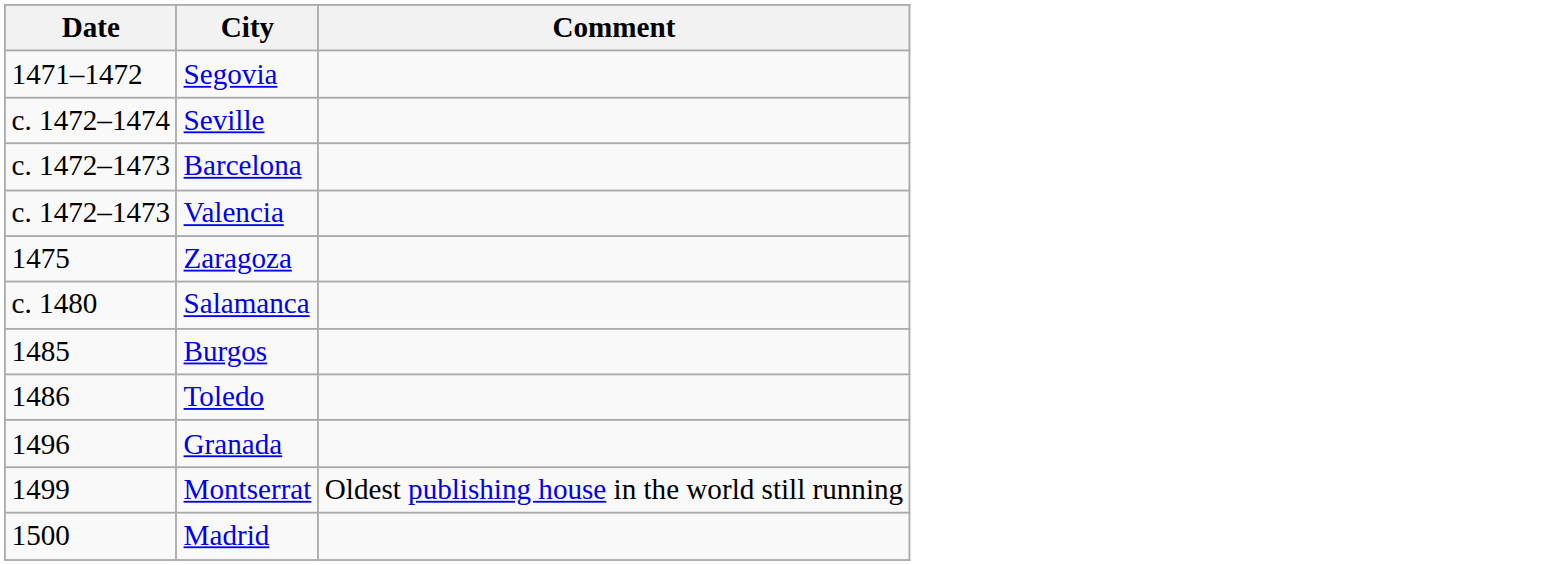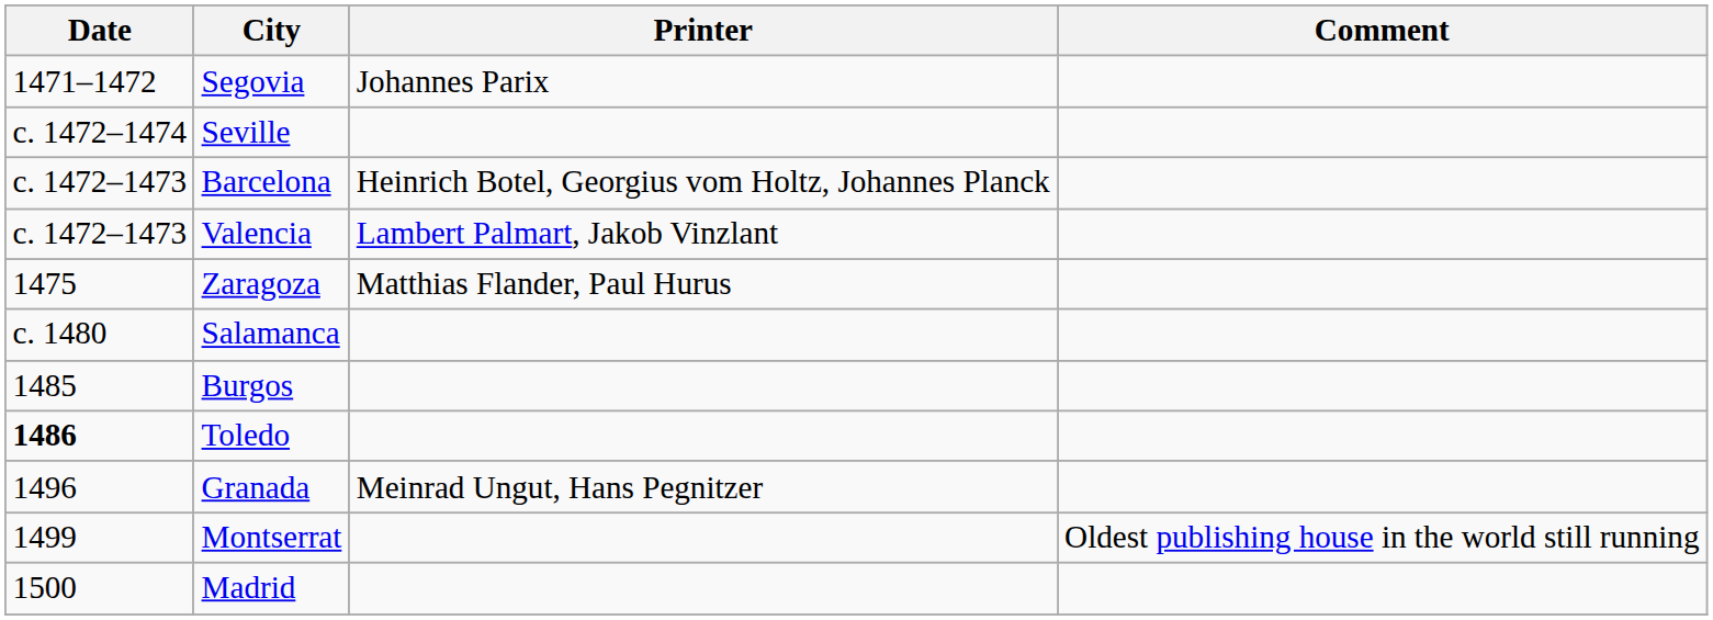 <table class="wikitable">
 <tr>
 <th>Date</th>
 <th>City</th>
+<th>Printer </th>
 <th>Comment</th>
 </tr>
 <tr>
 <td>1471–1472</td>
 <td><a href='#'>Segovia</a></td>
+<td>Johannes Parix</td>
 <td></td>
 </tr>
 <tr>
 <td>c. 1472–1474</td>
 <td><a href='#'>Seville</a></td>
 <td></td>
+<td></td>
 </tr>
 <tr>
 <td>c. 1472–1473</td>
 <td><a href='#'>Barcelona</a></td>
+<td>Heinrich Botel, Georgius vom Holtz, Johannes Planck</td>
 <td></td>
 </tr>
 <tr>
 <td>c. 1472–1473</td>
 <td><a href='#'>Valencia</a></td>
+<td><a href='#'>Lambert Palmart</a>, Jakob Vinzlant</td>
 <td></td>
 </tr>
 <tr>
 <td>1475</td>
 <td><a href='#'>Zaragoza</a></td>
+<td>Matthias Flander, Paul Hurus</td>
 <td></td>
 </tr>
 <tr>
 <td>c. 1480</td>
 <td><a href='#'>Salamanca</a></td>
 <td></td>
+<td></td>
 </tr>
 <tr>
 <td>1485</td>
 <td><a href='#'>Burgos</a></td>
 <td></td>
+<td></td>
 </tr>
 <tr>
-<td>1486</td>
+<td><strong>1486</strong></td>
 <td><a href='#'>Toledo</a></td>
+<td></td>
 <td></td>
 </tr>
 <tr>
 <td>1496</td>
 <td><a href='#'>Granada</a></td>
+<td>Meinrad Ungut, Hans Pegnitzer</td>
 <td></td>
 </tr>
 <tr>
 <td>1499</td>
 <td><a href='#'>Montserrat</a></td>
+<td></td>
 <td>Oldest <a href='#'>publishing house</a> in the world still running</td>
 </tr>
 <tr>
 <td>1500</td>
 <td><a href='#'>Madrid</a></td>
 <td></td>
+<td></td>
 </tr>
 </table>
